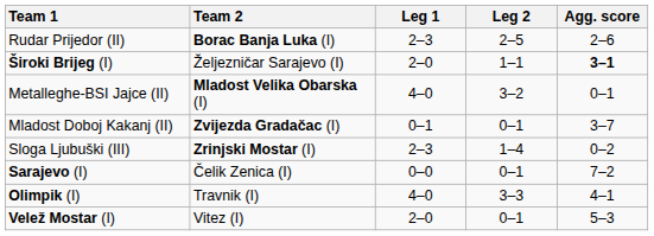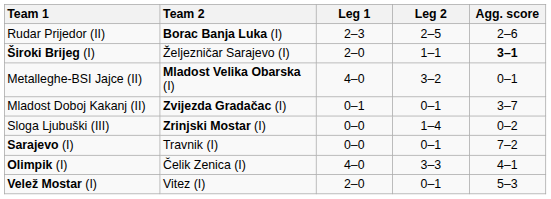 <table class="wikitable">
 <tr>
 <th style="width:195px; text-align:left">Team 1</th>
 <th style="width:195px; text-align:left">Team 2</th>
 <th style="width:92px; text-align:center">Leg 1</th>
 <th style="width:92px; text-align:center">Leg 2</th>
 <th style="width:92px; text-align:center">Agg. score</th>
 </tr>
 <tr>
 <td>Rudar Prijedor (II)</td>
 <td><strong>Borac Banja Luka</strong> (I)</td>
 <td style="text-align:center">2–3</td>
 <td style="text-align:center">2–5</td>
 <td style="text-align:center">2–6</td>
 </tr>
 <tr>
 <td><strong>Široki Brijeg</strong> (I)</td>
 <td>Željezničar Sarajevo (I)</td>
 <td style="text-align:center">2–0</td>
 <td style="text-align:center">1–1</td>
 <td style="text-align:center"><strong>3–1</strong></td>
 </tr>
 <tr>
 <td>Metalleghe-BSI Jajce (II)</td>
 <td><strong>Mladost Velika Obarska</strong> (I)</td>
 <td style="text-align:center">4–0</td>
 <td style="text-align:center">3–2</td>
 <td style="text-align:center">0–1</td>
 </tr>
 <tr>
 <td>Mladost Doboj Kakanj (II)</td>
 <td><strong>Zvijezda Gradačac</strong> (I)</td>
 <td style="text-align:center">0–1</td>
 <td style="text-align:center">0–1</td>
 <td style="text-align:center">3–7</td>
 </tr>
 <tr>
 <td>Sloga Ljubuški (III)</td>
 <td><strong>Zrinjski Mostar</strong> (I)</td>
-<td style="text-align:center">2–3</td>
+<td style="text-align:center">0–0</td>
 <td style="text-align:center">1–4</td>
 <td style="text-align:center">0–2</td>
 </tr>
 <tr>
 <td><strong>Sarajevo</strong> (I)</td>
-<td>Čelik Zenica (I)</td>
+<td>Travnik (I)</td>
 <td style="text-align:center">0–0</td>
 <td style="text-align:center">0–1</td>
 <td style="text-align:center">7–2</td>
 </tr>
 <tr>
 <td><strong>Olimpik</strong> (I)</td>
-<td>Travnik (I)</td>
+<td>Čelik Zenica (I)</td>
 <td style="text-align:center">4–0</td>
 <td style="text-align:center">3–3</td>
 <td style="text-align:center">4–1</td>
 </tr>
 <tr>
 <td><strong>Velež Mostar</strong> (I)</td>
 <td>Vitez (I)</td>
 <td style="text-align:center">2–0</td>
 <td style="text-align:center">0–1</td>
 <td style="text-align:center">5–3</td>
 </tr>
 </table>
